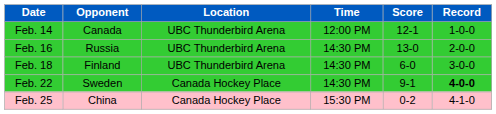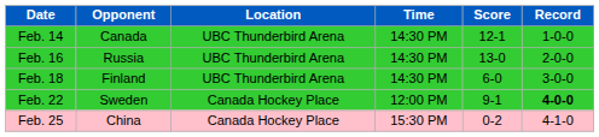 <table class="wikitable" style="width:80%;">
 <tr>
 <th style="background:#005ac0; color:#fff;">Date</th>
 <th style="background:#005ac0; color:#fff;">Opponent</th>
 <th style="background:#005ac0; color:#fff;">Location</th>
 <th style="background:#005ac0; color:#fff;">Time</th>
 <th style="background:#005ac0; color:#fff;">Score</th>
 <th style="background:#005ac0; color:#fff;">Record</th>
 </tr>
 <tr style="text-align:center; background:#3c3;">
 <td>Feb. 14</td>
 <td>Canada</td>
 <td>UBC Thunderbird Arena</td>
-<td>12:00 PM</td>
+<td>14:30 PM</td>
 <td>12-1</td>
 <td>1-0-0</td>
 </tr>
 <tr style="text-align:center; background:#3c3;">
 <td>Feb. 16</td>
 <td>Russia</td>
 <td>UBC Thunderbird Arena</td>
 <td>14:30 PM</td>
 <td>13-0</td>
 <td>2-0-0</td>
 </tr>
 <tr style="text-align:center; background:#3c3;">
 <td>Feb. 18</td>
 <td>Finland</td>
 <td>UBC Thunderbird Arena</td>
 <td>14:30 PM</td>
 <td>6-0</td>
 <td>3-0-0</td>
 </tr>
 <tr style="text-align:center; background:#3c3;">
 <td>Feb. 22</td>
 <td>Sweden</td>
 <td>Canada Hockey Place</td>
-<td>14:30 PM</td>
+<td>12:00 PM</td>
 <td>9-1</td>
 <td><strong>4-0-0</strong></td>
 </tr>
 <tr style="text-align:center; background:pink;">
 <td>Feb. 25</td>
 <td>China</td>
 <td>Canada Hockey Place</td>
 <td>15:30 PM</td>
 <td>0-2</td>
 <td>4-1-0</td>
 </tr>
 </table>
